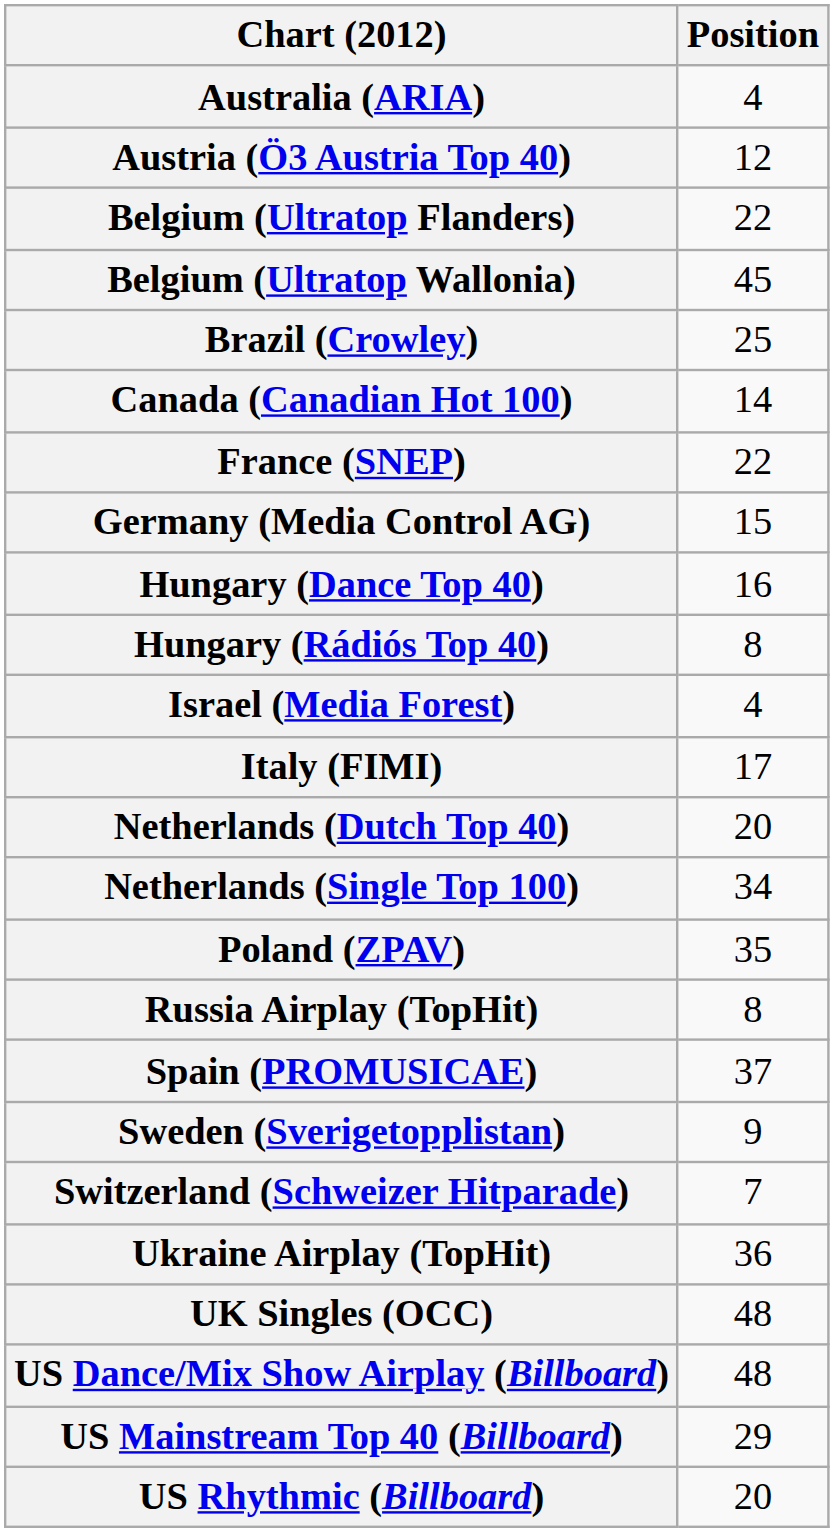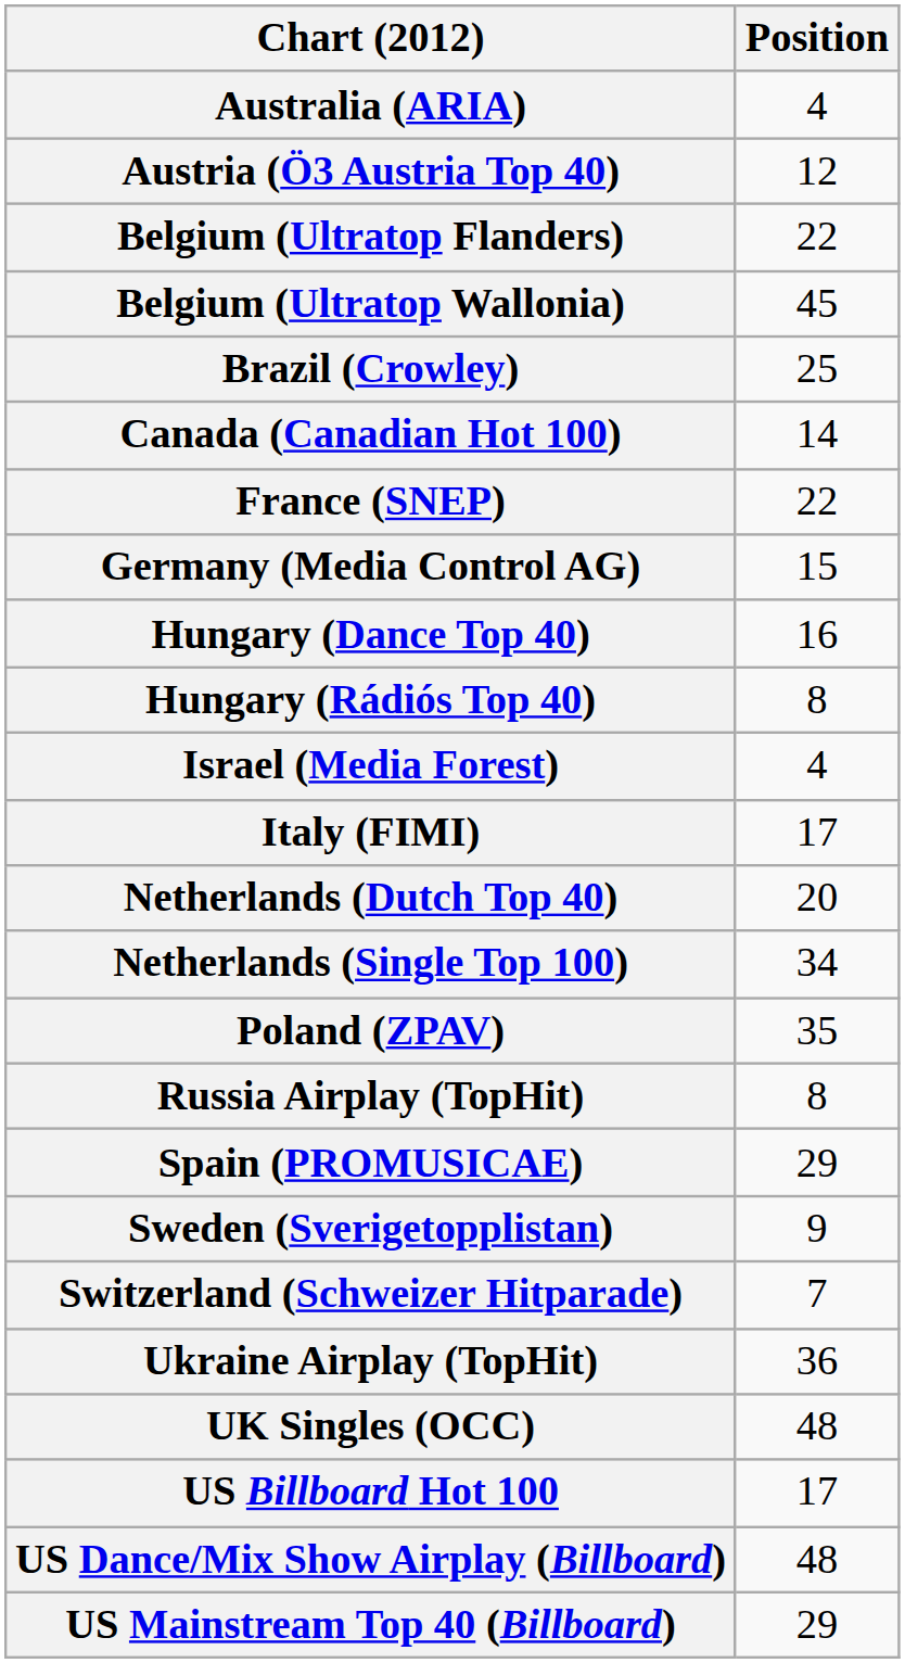 <table class="wikitable plainrowheaders sortable">
 <tr>
 <th scope="col">Chart (2012)</th>
 <th scope="col">Position</th>
 </tr>
 <tr>
 <th scope="row">Australia (<a href='#'>ARIA</a>)</th>
 <td style="text-align:center;">4</td>
 </tr>
 <tr>
 <th scope="row">Austria (<a href='#'>Ö3 Austria Top 40</a>)</th>
 <td style="text-align:center;">12</td>
 </tr>
 <tr>
 <th scope="row">Belgium (<a href='#'>Ultratop</a> Flanders)</th>
 <td style="text-align:center;">22</td>
 </tr>
 <tr>
 <th scope="row">Belgium (<a href='#'>Ultratop</a> Wallonia)</th>
 <td style="text-align:center;">45</td>
 </tr>
 <tr>
 <th scope="row">Brazil (<a href='#'>Crowley</a>)</th>
 <td style="text-align:center;">25</td>
 </tr>
 <tr>
 <th scope="row">Canada (<a href='#'>Canadian Hot 100</a>)</th>
 <td style="text-align:center;">14</td>
 </tr>
 <tr>
 <th scope="row">France (<a href='#'>SNEP</a>)</th>
 <td style="text-align:center;">22</td>
 </tr>
 <tr>
 <th scope="row">Germany (Media Control AG)</th>
 <td style="text-align:center;">15</td>
 </tr>
 <tr>
 <th scope="row">Hungary (<a href='#'>Dance Top 40</a>)</th>
 <td style="text-align:center;">16</td>
 </tr>
 <tr>
 <th scope="row">Hungary (<a href='#'>Rádiós Top 40</a>)</th>
 <td style="text-align:center;">8</td>
 </tr>
 <tr>
 <th scope="row">Israel (<a href='#'>Media Forest</a>)</th>
 <td style="text-align:center;">4</td>
 </tr>
 <tr>
 <th scope="row">Italy (FIMI)</th>
 <td style="text-align:center;">17</td>
 </tr>
 <tr>
 <th scope="row">Netherlands (<a href='#'>Dutch Top 40</a>)</th>
 <td style="text-align:center;">20</td>
 </tr>
 <tr>
 <th scope="row">Netherlands (<a href='#'>Single Top 100</a>)</th>
 <td style="text-align:center;">34</td>
 </tr>
 <tr>
 <th scope="row">Poland (<a href='#'>ZPAV</a>)</th>
 <td style="text-align:center;">35</td>
 </tr>
 <tr>
 <th scope="row">Russia Airplay (TopHit)</th>
 <td style="text-align:center;">8</td>
 </tr>
 <tr>
 <th scope="row">Spain (<a href='#'>PROMUSICAE</a>)</th>
-<td style="text-align:center;">37</td>
+<td style="text-align:center;">29</td>
 </tr>
 <tr>
 <th scope="row">Sweden (<a href='#'>Sverigetopplistan</a>)</th>
 <td style="text-align:center;">9</td>
 </tr>
 <tr>
 <th scope="row">Switzerland (<a href='#'>Schweizer Hitparade</a>)</th>
 <td style="text-align:center;">7</td>
 </tr>
 <tr>
 <th scope="row">Ukraine Airplay (TopHit)</th>
 <td style="text-align:center;">36</td>
 </tr>
 <tr>
 <th scope="row">UK Singles (OCC)</th>
 <td style="text-align:center;">48</td>
 </tr>
 <tr>
+<th scope="row">US <a href='#'><em>Billboard</em> Hot 100</a></th>
+<td style="text-align:center;">17</td>
+</tr>
+<tr>
 <th scope="row">US <a href='#'>Dance/Mix Show Airplay</a> (<em><a href='#'>Billboard</a></em>)</th>
 <td style="text-align:center;">48</td>
 </tr>
 <tr>
 <th scope="row">US <a href='#'>Mainstream Top 40</a> (<em><a href='#'>Billboard</a></em>)</th>
 <td style="text-align:center;">29</td>
 </tr>
-<tr>
-<th scope="row">US <a href='#'>Rhythmic</a> (<em><a href='#'>Billboard</a></em>)</th>
-<td style="text-align:center;">20</td>
-</tr>
 </table>
